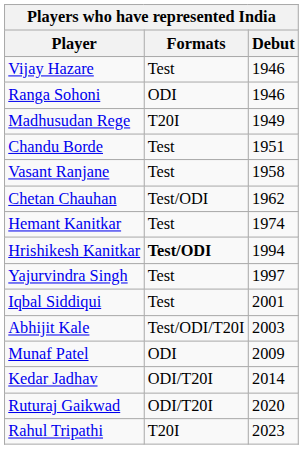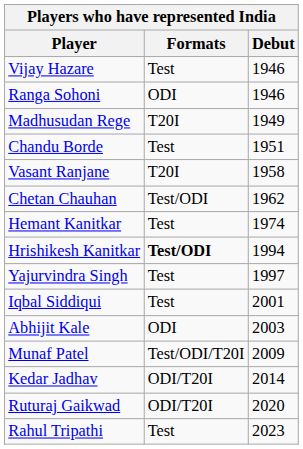 <table class="wikitable sortable">
 <tr>
 <th colspan="3">Players who have represented India</th>
 </tr>
 <tr>
 <th>Player</th>
 <th>Formats</th>
 <th>Debut</th>
 </tr>
 <tr>
 <td><a href='#'>Vijay Hazare</a></td>
 <td>Test</td>
 <td>1946</td>
 </tr>
 <tr>
 <td><a href='#'>Ranga Sohoni</a></td>
 <td>ODI</td>
 <td>1946</td>
 </tr>
 <tr>
 <td><a href='#'>Madhusudan Rege</a></td>
 <td>T20I</td>
 <td>1949</td>
 </tr>
 <tr>
 <td><a href='#'>Chandu Borde</a></td>
 <td>Test</td>
 <td>1951</td>
 </tr>
 <tr>
 <td><a href='#'>Vasant Ranjane</a></td>
-<td>Test</td>
+<td>T20I</td>
 <td>1958</td>
 </tr>
 <tr>
 <td><a href='#'>Chetan Chauhan</a></td>
 <td>Test/ODI</td>
 <td>1962</td>
 </tr>
 <tr>
 <td><a href='#'>Hemant Kanitkar</a></td>
 <td>Test</td>
 <td>1974</td>
 </tr>
 <tr>
 <td><a href='#'>Hrishikesh Kanitkar</a></td>
 <td><strong>Test/ODI</strong></td>
 <td>1994</td>
 </tr>
 <tr>
 <td><a href='#'>Yajurvindra Singh</a></td>
 <td>Test</td>
 <td>1997</td>
 </tr>
 <tr>
 <td><a href='#'>Iqbal Siddiqui</a></td>
 <td>Test</td>
 <td>2001</td>
 </tr>
 <tr>
 <td><a href='#'>Abhijit Kale</a></td>
-<td>Test/ODI/T20I</td>
+<td>ODI</td>
 <td>2003</td>
 </tr>
 <tr>
 <td><a href='#'>Munaf Patel</a></td>
-<td>ODI</td>
+<td>Test/ODI/T20I</td>
 <td>2009</td>
 </tr>
 <tr>
 <td><a href='#'>Kedar Jadhav</a></td>
 <td>ODI/T20I</td>
 <td>2014</td>
 </tr>
 <tr>
 <td><a href='#'>Ruturaj Gaikwad</a></td>
 <td>ODI/T20I</td>
 <td>2020</td>
 </tr>
 <tr>
 <td><a href='#'>Rahul Tripathi</a></td>
-<td>T20I</td>
+<td>Test</td>
 <td>2023</td>
 </tr>
 </table>
